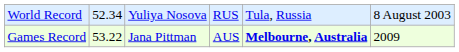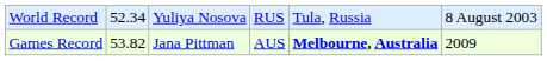 <table class="wikitable">
 <tr bgcolor = "ddeeff">
 <td><a href='#'>World Record</a></td>
 <td>52.34</td>
 <td><a href='#'>Yuliya Nosova</a></td>
 <td><a href='#'>RUS</a></td>
 <td><a href='#'>Tula</a>, <a href='#'>Russia</a></td>
 <td>8 August 2003</td>
 </tr>
 <tr bgcolor = "eeffdd">
 <td><a href='#'>Games Record</a></td>
-<td>53.22</td>
+<td>53.82</td>
 <td><a href='#'>Jana Pittman</a></td>
 <td><a href='#'>AUS</a></td>
 <td><strong><a href='#'>Melbourne</a>, <a href='#'>Australia</a></strong></td>
 <td>2009</td>
 </tr>
 </table>
